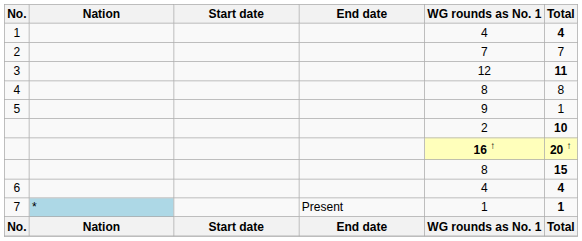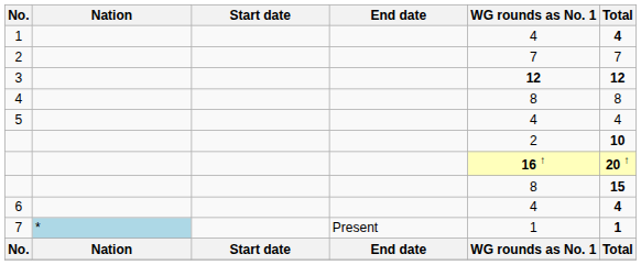 <table class="sortable wikitable">
 <tr>
 <th>No.</th>
 <th width=185>Nation</th>
 <th width=160>Start date</th>
 <th width=160>End date</th>
 <th>WG rounds as No. 1</th>
 <th>Total</th>
 </tr>
 <tr>
 <td align=center>1</td>
 <td></td>
 <td></td>
 <td></td>
 <td align=center>4</td>
 <td align=center><strong>4</strong></td>
 </tr>
 <tr>
 <td align=center>2</td>
 <td></td>
 <td></td>
 <td></td>
 <td align=center>7</td>
 <td align=center>7</td>
 </tr>
 <tr>
 <td align=center>3</td>
 <td></td>
 <td></td>
 <td></td>
-<td align=center>12</td>
-<td align=center><strong>11</strong></td>
+<td align=center><strong>12</strong></td>
+<td align=center><strong>12</strong></td>
 </tr>
 <tr>
 <td align=center>4</td>
 <td></td>
 <td></td>
 <td></td>
 <td align=center>8</td>
 <td align=center>8</td>
 </tr>
 <tr>
 <td align=center>5</td>
 <td></td>
 <td></td>
 <td></td>
-<td align=center>9</td>
-<td align=center>1</td>
+<td align=center>4</td>
+<td align=center>4</td>
 </tr>
 <tr>
 <td></td>
 <td> </td>
 <td></td>
 <td></td>
 <td align=center>2</td>
 <td align=center><strong>10</strong></td>
 </tr>
 <tr>
 <td></td>
 <td> </td>
 <td></td>
 <td></td>
 <td align=center bgcolor=ffffbb><strong>16 <sup>↑</sup></strong></td>
 <td align=center bgcolor=ffffbb><strong>20 <sup>↑</sup></strong></td>
 </tr>
 <tr>
 <td></td>
 <td> </td>
 <td></td>
 <td></td>
 <td align=center>8</td>
 <td align=center><strong>15</strong></td>
 </tr>
 <tr>
 <td align=center>6</td>
 <td></td>
 <td></td>
 <td></td>
 <td align=center>4</td>
 <td align=center><strong>4</strong></td>
 </tr>
 <tr>
 <td align=center>7</td>
 <td bgcolor=lightblue> *</td>
 <td></td>
 <td>Present</td>
 <td align=center>1</td>
 <td align=center><strong>1</strong></td>
 </tr>
 <tr>
 <th>No.</th>
 <th width=185>Nation</th>
 <th width=160>Start date</th>
 <th width=160>End date</th>
 <th>WG rounds as No. 1</th>
 <th>Total</th>
 </tr>
 <tr>
 </tr>
 </table>
